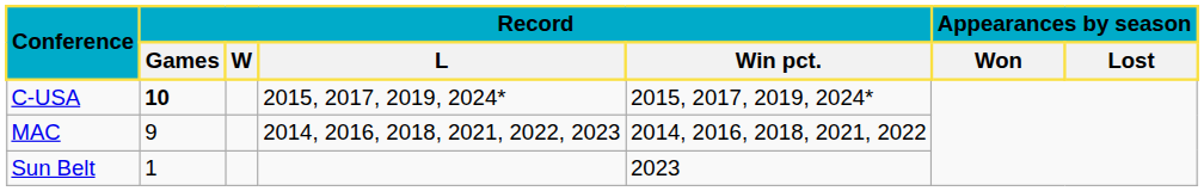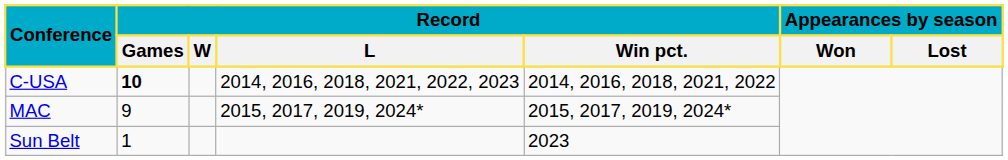 <table class="wikitable sortable">
 <tr>
 <th style="background:#00ABC9; color:#000000; border: 2px solid #FAE042;" rowspan=2>Conference</th>
 <th style="background:#00ABC9; color:#000000; border: 2px solid #FAE042;" colspan=4>Record</th>
 <th style="background:#00ABC9; color:#000000; border: 2px solid #FAE042;" colspan=2>Appearances by season</th>
 </tr>
 <tr>
 <th style="border: 2px solid #FAE042;">Games</th>
 <th style="border: 2px solid #FAE042;">W</th>
 <th style="border: 2px solid #FAE042;">L</th>
 <th style="border: 2px solid #FAE042;">Win pct.</th>
 <th style="border: 2px solid #FAE042;" class=unsortable>Won</th>
 <th style="border: 2px solid #FAE042;" class=unsortable>Lost</th>
 </tr>
 <tr>
 <td><a href='#'>C-USA</a></td>
 <td><strong>10</strong></td>
 <td></td>
-<td>2015, 2017, 2019, 2024*</td>
-<td>2015, 2017, 2019, 2024*</td>
+<td>2014, 2016, 2018, 2021, 2022, 2023</td>
+<td>2014, 2016, 2018, 2021, 2022</td>
 </tr>
 <tr>
 <td><a href='#'>MAC</a></td>
 <td>9</td>
 <td></td>
-<td>2014, 2016, 2018, 2021, 2022, 2023</td>
-<td>2014, 2016, 2018, 2021, 2022</td>
+<td>2015, 2017, 2019, 2024*</td>
+<td>2015, 2017, 2019, 2024*</td>
 </tr>
 <tr>
 <td><a href='#'>Sun Belt</a></td>
 <td>1</td>
 <td></td>
 <td></td>
 <td>2023</td>
 </tr>
 </table>
